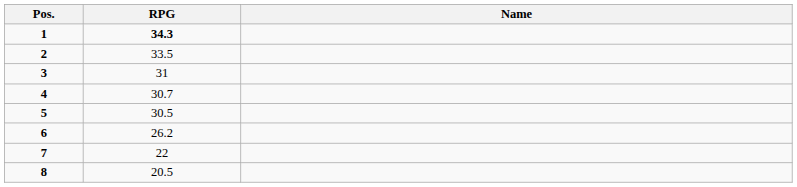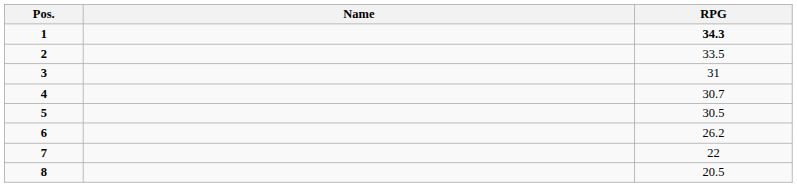 <table class="wikitable" style="width:80%;">
 <tr>
 <th style="width:10%;">Pos.</th>
+<th style="width:70%;">Name</th>
 <th style="width:20%;">RPG</th>
-<th style="width:70%;">Name</th>
 </tr>
 <tr>
 <td align=center><strong>1</strong></td>
+<td><strong></strong></td>
 <td align=center><strong>34.3</strong></td>
-<td><strong></strong></td>
 </tr>
 <tr>
 <td align=center><strong>2</strong></td>
+<td></td>
 <td align=center>33.5</td>
-<td></td>
 </tr>
 <tr>
 <td align=center><strong>3</strong></td>
+<td></td>
 <td align=center>31</td>
-<td></td>
 </tr>
 <tr>
 <td align=center><strong>4</strong></td>
+<td></td>
 <td align=center>30.7</td>
-<td></td>
 </tr>
 <tr>
 <td align=center><strong>5</strong></td>
+<td></td>
 <td align=center>30.5</td>
-<td></td>
 </tr>
 <tr>
 <td align=center><strong>6</strong></td>
+<td></td>
 <td align=center>26.2</td>
-<td></td>
 </tr>
 <tr>
 <td align=center><strong>7</strong></td>
+<td></td>
 <td align=center>22</td>
-<td></td>
 </tr>
 <tr>
 <td align=center><strong>8</strong></td>
+<td></td>
 <td align=center>20.5</td>
-<td></td>
 </tr>
 </table>
